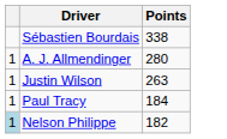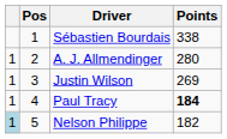 <table class="wikitable" style="font-size: 95%;">
 <tr>
 <th></th>
+<th>Pos</th>
 <th>Driver</th>
 <th>Points</th>
 </tr>
 <tr>
 <td align="left"></td>
+<td align="center">1</td>
 <td> <a href='#'>Sébastien Bourdais</a></td>
 <td align="left">338</td>
 </tr>
 <tr>
 <td align="left"> 1</td>
+<td align="center">2</td>
 <td> <a href='#'>A. J. Allmendinger</a></td>
 <td align="left">280</td>
 </tr>
 <tr>
 <td align="left"> 1</td>
+<td align="center">3</td>
 <td> <a href='#'>Justin Wilson</a></td>
-<td align="left">263</td>
+<td align="left">269</td>
 </tr>
 <tr>
 <td align="left"> 1</td>
+<td align="center">4</td>
 <td> <a href='#'>Paul Tracy</a></td>
-<td align="left">184</td>
+<td align="left"><strong>184</strong></td>
 </tr>
 <tr>
 <td align="left" style="background: lightblue;"> 1</td>
+<td align="center">5</td>
 <td> <a href='#'>Nelson Philippe</a></td>
 <td align="left">182</td>
 </tr>
 </table>
